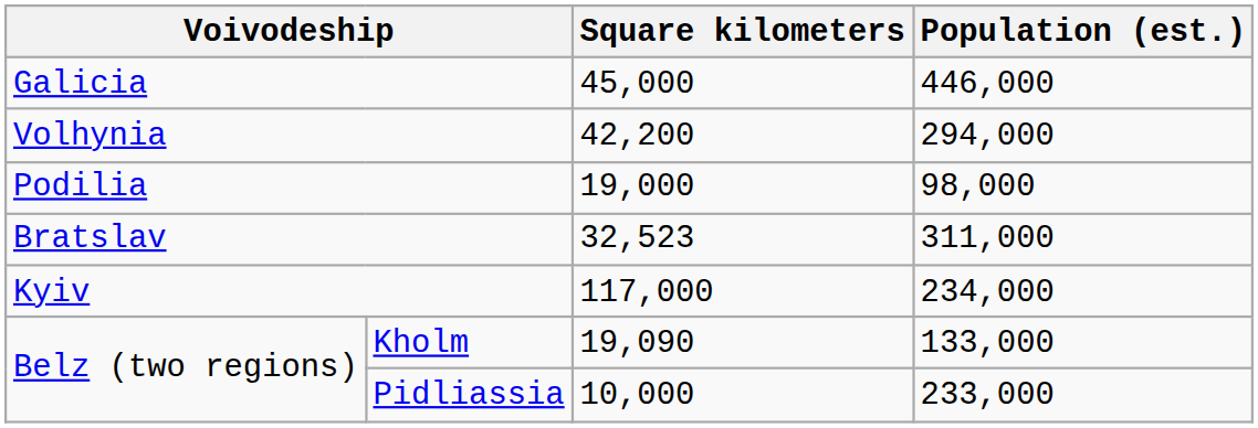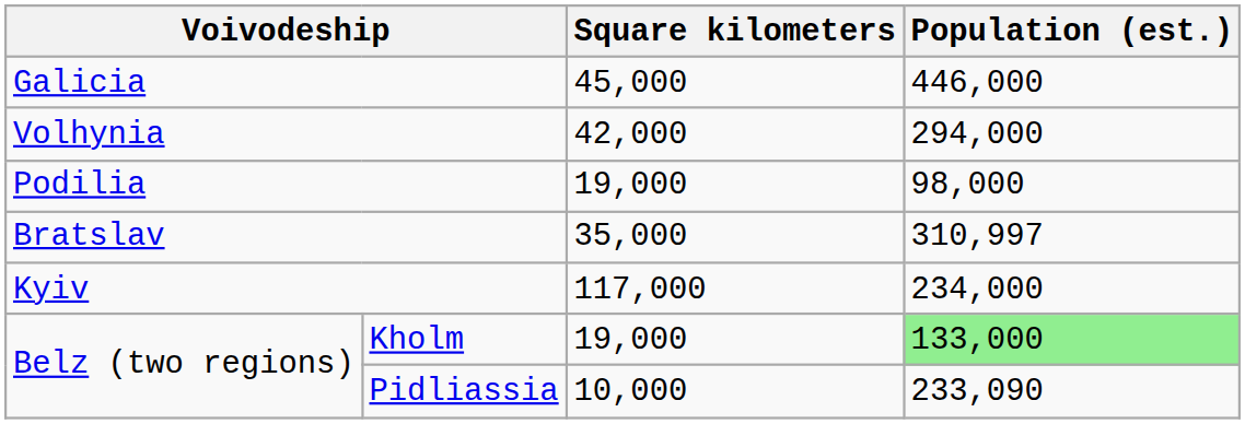 <table class="wikitable sortable">
 <tr>
 <th colspan="2" class="unsortable">Voivodeship</th>
 <th>Square kilometers</th>
 <th>Population (est.)</th>
 </tr>
 <tr>
 <td colspan="2"><a href='#'>Galicia</a></td>
 <td>45,000</td>
 <td>446,000</td>
 </tr>
 <tr>
 <td colspan="2"><a href='#'>Volhynia</a></td>
-<td>42,200</td>
+<td>42,000</td>
 <td>294,000</td>
 </tr>
 <tr>
 <td colspan="2"><a href='#'>Podilia</a></td>
 <td>19,000</td>
 <td>98,000</td>
 </tr>
 <tr>
 <td colspan="2"><a href='#'>Bratslav</a></td>
-<td>32,523</td>
-<td>311,000</td>
+<td>35,000</td>
+<td>310,997</td>
 </tr>
 <tr>
 <td colspan="2"><a href='#'>Kyiv</a></td>
 <td>117,000</td>
 <td>234,000</td>
 </tr>
 <tr>
 <td rowspan="2"><a href='#'>Belz</a> (two regions)</td>
 <td><a href='#'>Kholm</a></td>
-<td>19,090</td>
-<td>133,000</td>
+<td>19,000</td>
+<td style="background: lightgreen;">133,000</td>
 </tr>
 <tr>
 <td><a href='#'>Pidliassia</a></td>
 <td>10,000</td>
-<td>233,000</td>
+<td>233,090</td>
 </tr>
 </table>
